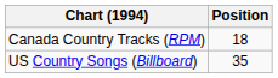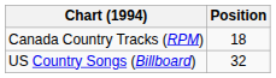 <table class="wikitable sortable">
 <tr>
 <th scope="col">Chart (1994)</th>
 <th scope="col">Position</th>
 </tr>
 <tr>
 <td>Canada Country Tracks (<em><a href='#'>RPM</a></em>)</td>
 <td align="center">18</td>
 </tr>
 <tr>
 <td>US <a href='#'>Country Songs</a> (<em><a href='#'>Billboard</a></em>)</td>
-<td align="center">35</td>
+<td align="center">32</td>
 </tr>
 </table>
